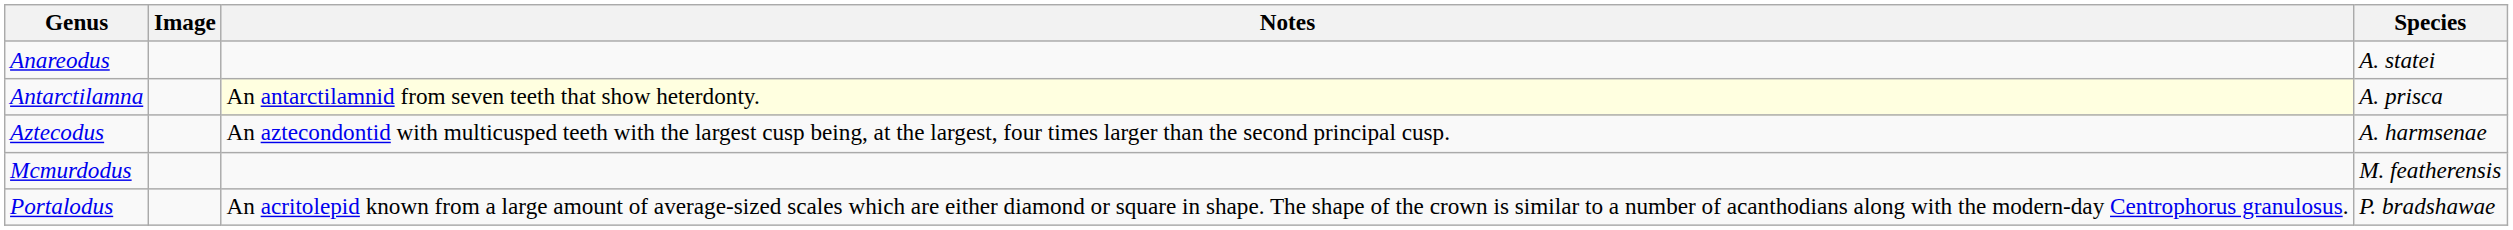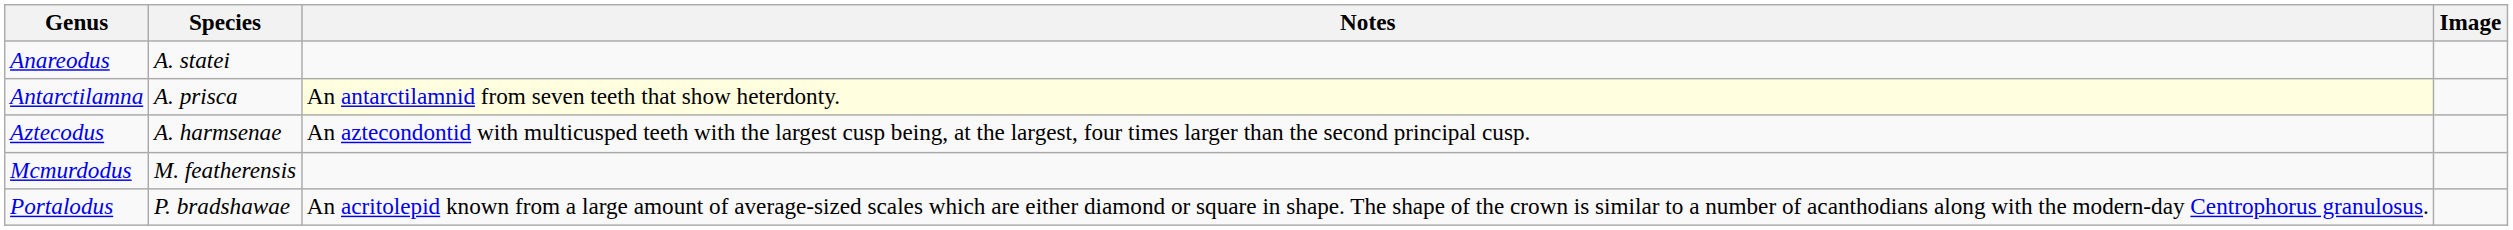 <table class="wikitable">
 <tr>
 <th>Genus</th>
+<th>Species</th>
+<th>Notes</th>
 <th>Image</th>
-<th>Notes</th>
-<th>Species</th>
 </tr>
 <tr>
 <td><em><a href='#'>Anareodus</a></em></td>
+<td><em>A. statei</em></td>
 <td></td>
 <td></td>
-<td><em>A. statei</em></td>
 </tr>
 <tr>
 <td><em><a href='#'>Antarctilamna</a></em></td>
+<td><em>A. prisca</em></td>
+<td style="background: lightyellow;">An <a href='#'>antarctilamnid</a> from seven teeth that show heterdonty.</td>
 <td></td>
-<td style="background: lightyellow;">An <a href='#'>antarctilamnid</a> from seven teeth that show heterdonty.</td>
-<td><em>A. prisca</em></td>
 </tr>
 <tr>
 <td><em><a href='#'>Aztecodus</a></em></td>
+<td><em>A. harmsenae</em></td>
+<td>An <a href='#'>aztecondontid</a> with multicusped teeth with the largest cusp being, at the largest, four times larger than the second principal cusp.</td>
 <td></td>
-<td>An <a href='#'>aztecondontid</a> with multicusped teeth with the largest cusp being, at the largest, four times larger than the second principal cusp.</td>
-<td><em>A. harmsenae</em></td>
 </tr>
 <tr>
 <td><em><a href='#'>Mcmurdodus</a></em></td>
+<td><em>M. featherensis</em></td>
 <td></td>
 <td></td>
-<td><em>M. featherensis</em></td>
 </tr>
 <tr>
 <td><em><a href='#'>Portalodus</a></em></td>
+<td><em>P. bradshawae</em></td>
+<td>An <a href='#'>acritolepid</a> known from a large amount of average-sized scales which are either diamond or square in shape. The shape of the crown is similar to a number of acanthodians along with the modern-day <a href='#'>Centrophorus granulosus</a>.</td>
 <td></td>
-<td>An <a href='#'>acritolepid</a> known from a large amount of average-sized scales which are either diamond or square in shape. The shape of the crown is similar to a number of acanthodians along with the modern-day <a href='#'>Centrophorus granulosus</a>.</td>
-<td><em>P. bradshawae</em></td>
 </tr>
 </table>
